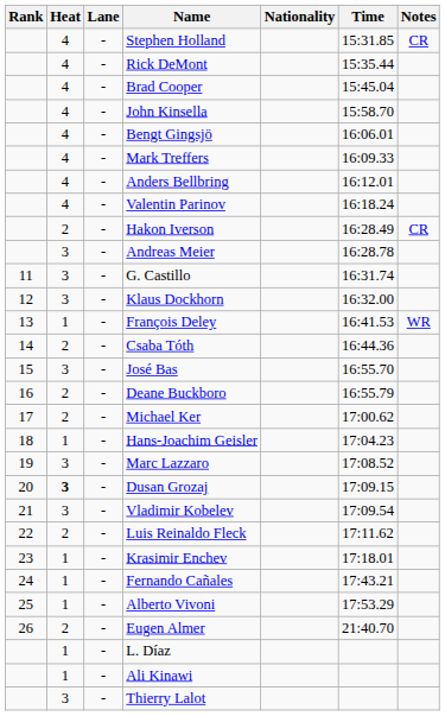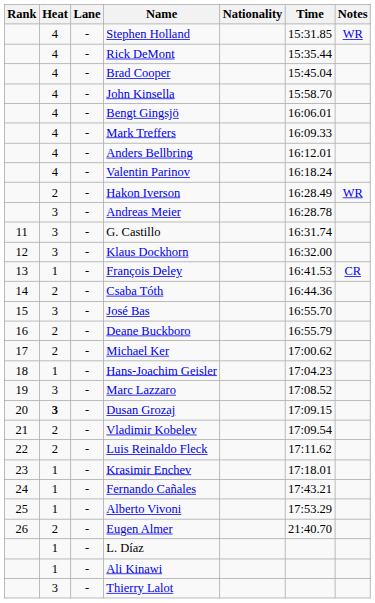 <table class="wikitable sortable" style="text-align:center">
 <tr>
 <th>Rank</th>
 <th>Heat</th>
 <th>Lane</th>
 <th>Name</th>
 <th>Nationality</th>
 <th>Time</th>
 <th>Notes</th>
 </tr>
 <tr>
 <td></td>
 <td>4</td>
 <td>-</td>
 <td align=left><a href='#'>Stephen Holland</a></td>
 <td align=left></td>
 <td>15:31.85</td>
-<td><a href='#'>CR</a></td>
+<td><a href='#'>WR</a></td>
 </tr>
 <tr>
 <td></td>
 <td>4</td>
 <td>-</td>
 <td align=left><a href='#'>Rick DeMont</a></td>
 <td align=left></td>
 <td>15:35.44</td>
 <td></td>
 </tr>
 <tr>
 <td></td>
 <td>4</td>
 <td>-</td>
 <td align=left><a href='#'>Brad Cooper</a></td>
 <td align=left></td>
 <td>15:45.04</td>
 <td></td>
 </tr>
 <tr>
 <td></td>
 <td>4</td>
 <td>-</td>
 <td align=left><a href='#'>John Kinsella</a></td>
 <td align=left></td>
 <td>15:58.70</td>
 <td></td>
 </tr>
 <tr>
 <td></td>
 <td>4</td>
 <td>-</td>
 <td align=left><a href='#'>Bengt Gingsjö</a></td>
 <td align=left></td>
 <td>16:06.01</td>
 <td></td>
 </tr>
 <tr>
 <td></td>
 <td>4</td>
 <td>-</td>
 <td align=left><a href='#'>Mark Treffers</a></td>
 <td align=left></td>
 <td>16:09.33</td>
 <td></td>
 </tr>
 <tr>
 <td></td>
 <td>4</td>
 <td>-</td>
 <td align=left><a href='#'>Anders Bellbring</a></td>
 <td align=left></td>
 <td>16:12.01</td>
 <td></td>
 </tr>
 <tr>
 <td></td>
 <td>4</td>
 <td>-</td>
 <td align=left><a href='#'>Valentin Parinov</a></td>
 <td align=left></td>
 <td>16:18.24</td>
 <td></td>
 </tr>
 <tr>
 <td></td>
 <td>2</td>
 <td>-</td>
 <td align=left><a href='#'>Hakon Iverson</a></td>
 <td align=left></td>
 <td>16:28.49</td>
-<td><a href='#'>CR</a></td>
+<td><a href='#'>WR</a></td>
 </tr>
 <tr>
 <td></td>
 <td>3</td>
 <td>-</td>
 <td align=left><a href='#'>Andreas Meier</a></td>
 <td align=left></td>
 <td>16:28.78</td>
 <td></td>
 </tr>
 <tr>
 <td>11</td>
 <td>3</td>
 <td>-</td>
 <td align=left>G. Castillo</td>
 <td align=left></td>
 <td>16:31.74</td>
 <td></td>
 </tr>
 <tr>
 <td>12</td>
 <td>3</td>
 <td>-</td>
 <td align=left><a href='#'>Klaus Dockhorn</a></td>
 <td align=left></td>
 <td>16:32.00</td>
 <td></td>
 </tr>
 <tr>
 <td>13</td>
 <td>1</td>
 <td>-</td>
 <td align=left><a href='#'>François Deley</a></td>
 <td align=left></td>
 <td>16:41.53</td>
-<td><a href='#'>WR</a></td>
+<td><a href='#'>CR</a></td>
 </tr>
 <tr>
 <td>14</td>
 <td>2</td>
 <td>-</td>
 <td align=left><a href='#'>Csaba Tóth</a></td>
 <td align=left></td>
 <td>16:44.36</td>
 <td></td>
 </tr>
 <tr>
 <td>15</td>
 <td>3</td>
 <td>-</td>
 <td align=left><a href='#'>José Bas</a></td>
 <td align=left></td>
 <td>16:55.70</td>
 <td></td>
 </tr>
 <tr>
 <td>16</td>
 <td>2</td>
 <td>-</td>
 <td align=left><a href='#'>Deane Buckboro</a></td>
 <td align=left></td>
 <td>16:55.79</td>
 <td></td>
 </tr>
 <tr>
 <td>17</td>
 <td>2</td>
 <td>-</td>
 <td align=left><a href='#'>Michael Ker</a></td>
 <td align=left></td>
 <td>17:00.62</td>
 <td></td>
 </tr>
 <tr>
 <td>18</td>
 <td>1</td>
 <td>-</td>
 <td align=left><a href='#'>Hans-Joachim Geisler</a></td>
 <td align=left></td>
 <td>17:04.23</td>
 <td></td>
 </tr>
 <tr>
 <td>19</td>
 <td>3</td>
 <td>-</td>
 <td align=left><a href='#'>Marc Lazzaro</a></td>
 <td align=left></td>
 <td>17:08.52</td>
 <td></td>
 </tr>
 <tr>
 <td>20</td>
 <td><strong>3</strong></td>
 <td>-</td>
 <td align=left><a href='#'>Dusan Grozaj</a></td>
 <td align=left></td>
 <td>17:09.15</td>
 <td></td>
 </tr>
 <tr>
 <td>21</td>
-<td>3</td>
+<td>2</td>
 <td>-</td>
 <td align=left><a href='#'>Vladimir Kobelev</a></td>
 <td align=left></td>
 <td>17:09.54</td>
 <td></td>
 </tr>
 <tr>
 <td>22</td>
 <td>2</td>
 <td>-</td>
 <td align=left><a href='#'>Luis Reinaldo Fleck</a></td>
 <td align=left></td>
 <td>17:11.62</td>
 <td></td>
 </tr>
 <tr>
 <td>23</td>
 <td>1</td>
 <td>-</td>
 <td align=left><a href='#'>Krasimir Enchev</a></td>
 <td align=left></td>
 <td>17:18.01</td>
 <td></td>
 </tr>
 <tr>
 <td>24</td>
 <td>1</td>
 <td>-</td>
 <td align=left><a href='#'>Fernando Cañales</a></td>
 <td align=left></td>
 <td>17:43.21</td>
 <td></td>
 </tr>
 <tr>
 <td>25</td>
 <td>1</td>
 <td>-</td>
 <td align=left><a href='#'>Alberto Vivoni</a></td>
 <td align=left></td>
 <td>17:53.29</td>
 <td></td>
 </tr>
 <tr>
 <td>26</td>
 <td>2</td>
 <td>-</td>
 <td align=left><a href='#'>Eugen Almer</a></td>
 <td align=left></td>
 <td>21:40.70</td>
 <td></td>
 </tr>
 <tr>
 <td></td>
 <td>1</td>
 <td>-</td>
 <td align=left>L. Díaz</td>
 <td align=left></td>
 <td></td>
 <td></td>
 </tr>
 <tr>
 <td></td>
 <td>1</td>
 <td>-</td>
 <td align=left><a href='#'>Ali Kinawi</a></td>
 <td align=left></td>
 <td></td>
 <td></td>
 </tr>
 <tr>
 <td></td>
 <td>3</td>
 <td>-</td>
 <td align=left><a href='#'>Thierry Lalot</a></td>
 <td align=left></td>
 <td></td>
 <td></td>
 </tr>
 </table>
